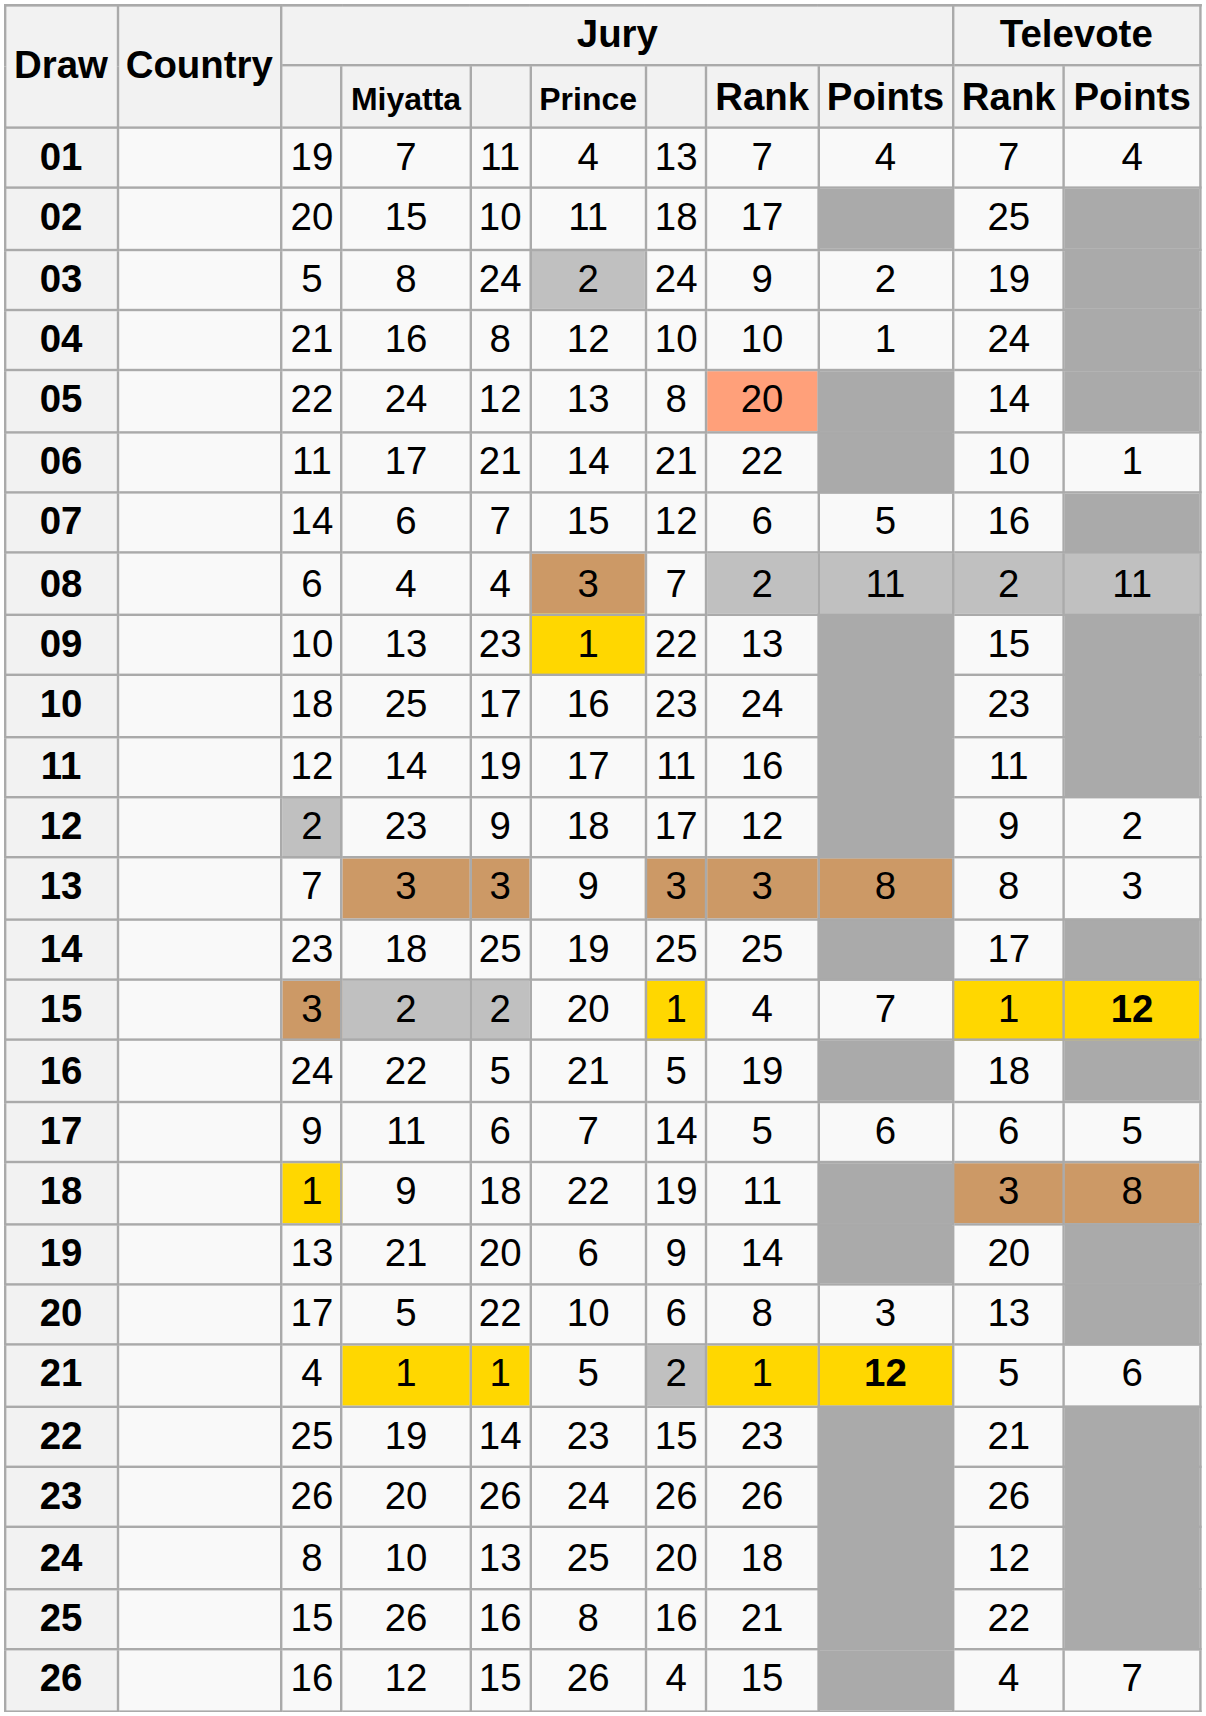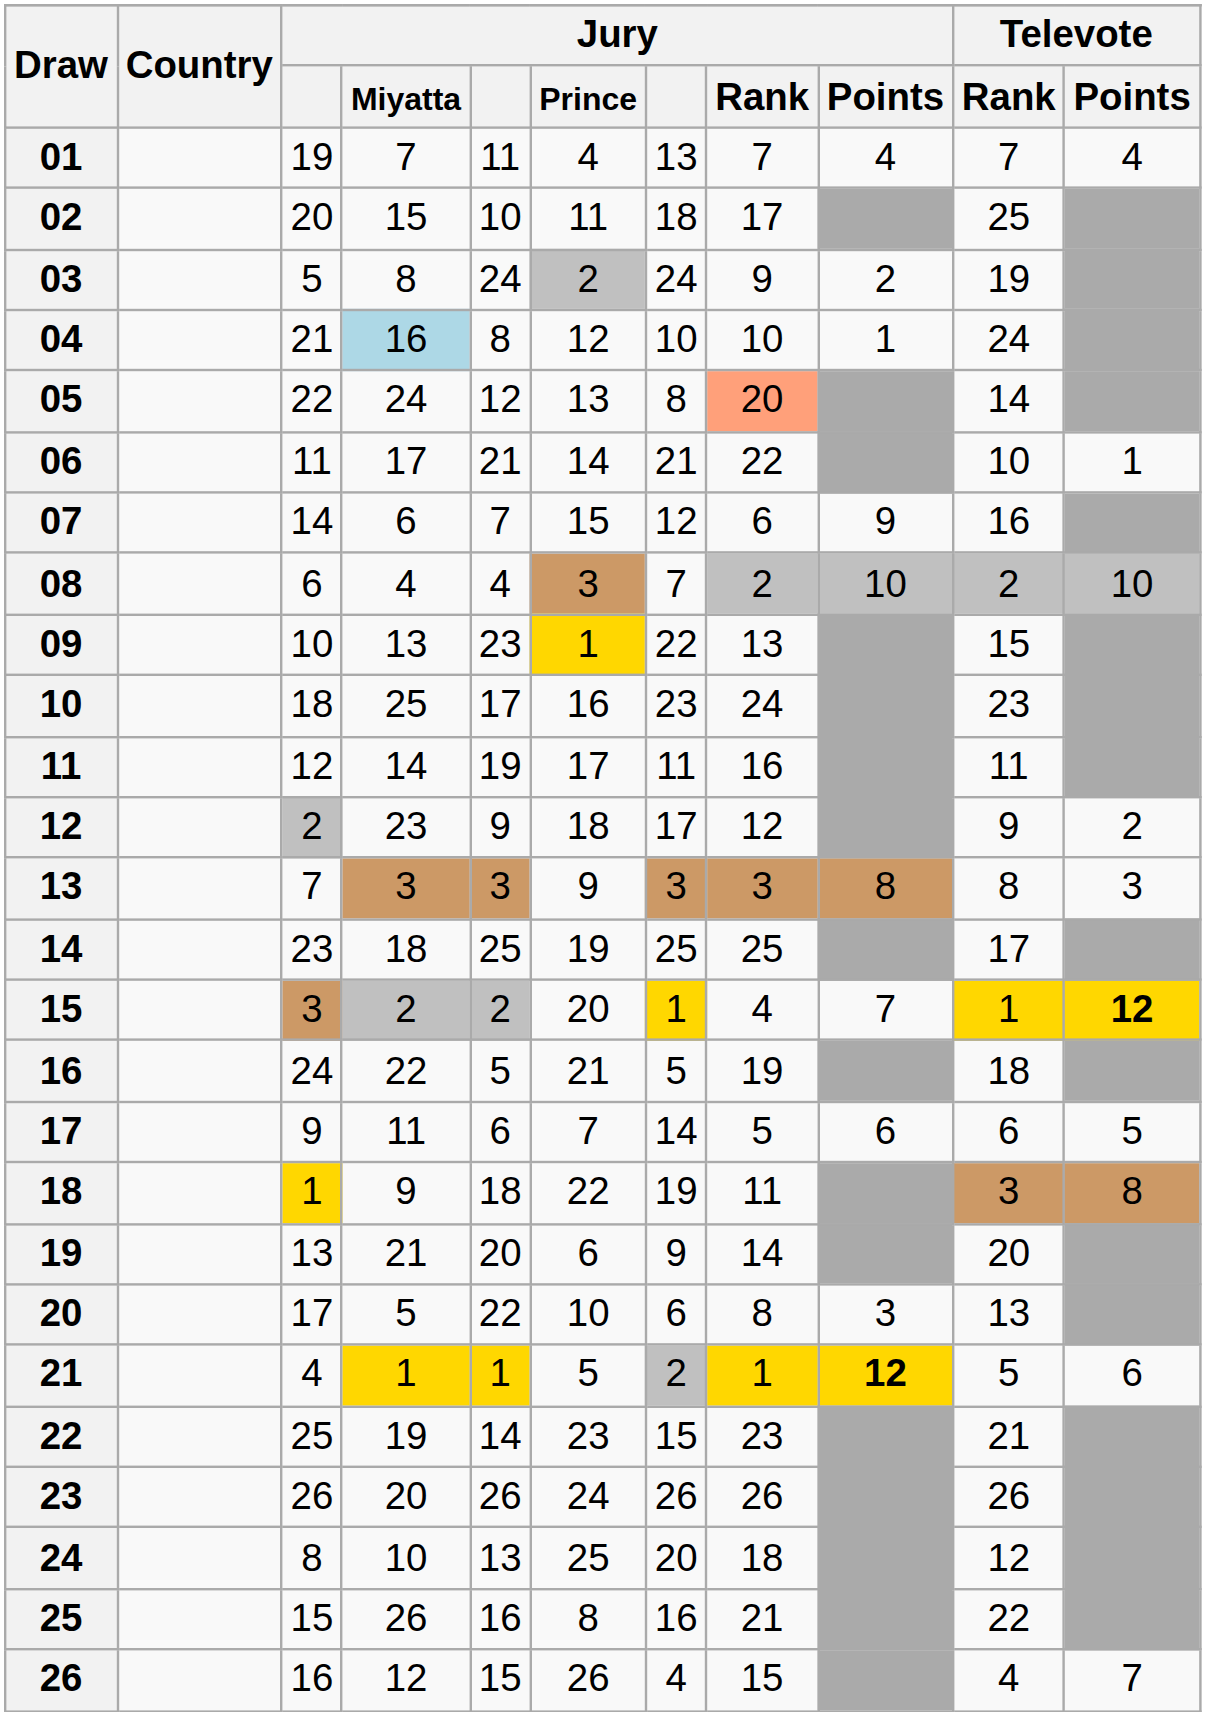 <table class="sortable wikitable collapsible plainrowheaders" style="text-align:center;">
 <tr>
 </tr>
 <tr>
 <th scope="col" rowspan="2">Draw</th>
 <th scope="col" rowspan="2">Country</th>
 <th scope="col" colspan="7">Jury</th>
 <th scope="col" colspan="2">Televote</th>
 </tr>
 <tr>
 <th scope="col"><small></small></th>
 <th scope="col"><small>Miyatta</small></th>
 <th scope="col"><small></small></th>
 <th scope="col"><small>Prince</small></th>
 <th scope="col"><small></small></th>
 <th scope="col">Rank</th>
 <th scope="col">Points</th>
 <th scope="col">Rank</th>
 <th scope="col">Points</th>
 </tr>
 <tr>
 <th scope="row" style="text-align:center;">01</th>
 <td style="text-align:left;"></td>
 <td>19</td>
 <td>7</td>
 <td>11</td>
 <td>4</td>
 <td>13</td>
 <td>7</td>
 <td>4</td>
 <td>7</td>
 <td>4</td>
 </tr>
 <tr>
 <th scope="row" style="text-align:center;">02</th>
 <td style="text-align:left;"></td>
 <td>20</td>
 <td>15</td>
 <td>10</td>
 <td>11</td>
 <td>18</td>
 <td>17</td>
 <td style="background:#AAAAAA;"></td>
 <td>25</td>
 <td style="background:#AAAAAA;"></td>
 </tr>
 <tr>
 <th scope="row" style="text-align:center;">03</th>
 <td style="text-align:left;"></td>
 <td>5</td>
 <td>8</td>
 <td>24</td>
 <td style="background:silver;">2</td>
 <td>24</td>
 <td>9</td>
 <td>2</td>
 <td>19</td>
 <td style="background:#AAAAAA;"></td>
 </tr>
 <tr>
 <th scope="row" style="text-align:center;">04</th>
 <td style="text-align:left;"></td>
 <td>21</td>
-<td>16</td>
+<td style="background: lightblue;">16</td>
 <td>8</td>
 <td>12</td>
 <td>10</td>
 <td>10</td>
 <td>1</td>
 <td>24</td>
 <td style="background:#AAAAAA;"></td>
 </tr>
 <tr>
 <th scope="row" style="text-align:center;">05</th>
 <td style="text-align:left;"></td>
 <td>22</td>
 <td>24</td>
 <td>12</td>
 <td>13</td>
 <td>8</td>
 <td style="background: lightsalmon;">20</td>
 <td style="background:#AAAAAA;"></td>
 <td>14</td>
 <td style="background:#AAAAAA;"></td>
 </tr>
 <tr>
 <th scope="row" style="text-align:center;">06</th>
 <td style="text-align:left;"></td>
 <td>11</td>
 <td>17</td>
 <td>21</td>
 <td>14</td>
 <td>21</td>
 <td>22</td>
 <td style="background:#AAAAAA;"></td>
 <td>10</td>
 <td>1</td>
 </tr>
 <tr>
 <th scope="row" style="text-align:center;">07</th>
 <td style="text-align:left;"></td>
 <td>14</td>
 <td>6</td>
 <td>7</td>
 <td>15</td>
 <td>12</td>
 <td>6</td>
-<td>5</td>
+<td>9</td>
 <td>16</td>
 <td style="background:#AAAAAA;"></td>
 </tr>
 <tr>
 <th scope="row" style="text-align:center;">08</th>
 <td style="text-align:left;"></td>
 <td>6</td>
 <td>4</td>
 <td>4</td>
 <td style="background:#CC9966;">3</td>
 <td>7</td>
 <td style="background:silver;">2</td>
-<td style="background:silver;">11</td>
+<td style="background:silver;">10</td>
 <td style="background:silver;">2</td>
-<td style="background:silver;">11</td>
+<td style="background:silver;">10</td>
 </tr>
 <tr>
 <th scope="row" style="text-align:center;">09</th>
 <td style="text-align:left;"></td>
 <td>10</td>
 <td>13</td>
 <td>23</td>
 <td style="background:gold;">1</td>
 <td>22</td>
 <td>13</td>
 <td style="background:#AAAAAA;"></td>
 <td>15</td>
 <td style="background:#AAAAAA;"></td>
 </tr>
 <tr>
 <th scope="row" style="text-align:center;">10</th>
 <td style="text-align:left;"></td>
 <td>18</td>
 <td>25</td>
 <td>17</td>
 <td>16</td>
 <td>23</td>
 <td>24</td>
 <td style="background:#AAAAAA;"></td>
 <td>23</td>
 <td style="background:#AAAAAA;"></td>
 </tr>
 <tr>
 <th scope="row" style="text-align:center;">11</th>
 <td style="text-align:left;"></td>
 <td>12</td>
 <td>14</td>
 <td>19</td>
 <td>17</td>
 <td>11</td>
 <td>16</td>
 <td style="background:#AAAAAA;"></td>
 <td>11</td>
 <td style="background:#AAAAAA;"></td>
 </tr>
 <tr>
 <th scope="row" style="text-align:center;">12</th>
 <td style="text-align:left;"></td>
 <td style="background:silver;">2</td>
 <td>23</td>
 <td>9</td>
 <td>18</td>
 <td>17</td>
 <td>12</td>
 <td style="background:#AAAAAA;"></td>
 <td>9</td>
 <td>2</td>
 </tr>
 <tr>
 <th scope="row" style="text-align:center;">13</th>
 <td style="text-align:left;"></td>
 <td>7</td>
 <td style="background:#CC9966;">3</td>
 <td style="background:#CC9966;">3</td>
 <td>9</td>
 <td style="background:#CC9966;">3</td>
 <td style="background:#CC9966;">3</td>
 <td style="background:#CC9966;">8</td>
 <td>8</td>
 <td>3</td>
 </tr>
 <tr>
 <th scope="row" style="text-align:center;">14</th>
 <td style="text-align:left;"></td>
 <td>23</td>
 <td>18</td>
 <td>25</td>
 <td>19</td>
 <td>25</td>
 <td>25</td>
 <td style="background:#AAAAAA;"></td>
 <td>17</td>
 <td style="background:#AAAAAA;"></td>
 </tr>
 <tr>
 <th scope="row" style="text-align:center;">15</th>
 <td style="text-align:left;"></td>
 <td style="background:#CC9966;">3</td>
 <td style="background:silver;">2</td>
 <td style="background:silver;">2</td>
 <td>20</td>
 <td style="background:gold;">1</td>
 <td>4</td>
 <td>7</td>
 <td style="background:gold;">1</td>
 <td style="background:gold;"><strong>12</strong></td>
 </tr>
 <tr>
 <th scope="row" style="text-align:center;">16</th>
 <td style="text-align:left;"></td>
 <td>24</td>
 <td>22</td>
 <td>5</td>
 <td>21</td>
 <td>5</td>
 <td>19</td>
 <td style="background:#AAAAAA;"></td>
 <td>18</td>
 <td style="background:#AAAAAA;"></td>
 </tr>
 <tr>
 <th scope="row" style="text-align:center;">17</th>
 <td style="text-align:left;"></td>
 <td>9</td>
 <td>11</td>
 <td>6</td>
 <td>7</td>
 <td>14</td>
 <td>5</td>
 <td>6</td>
 <td>6</td>
 <td>5</td>
 </tr>
 <tr>
 <th scope="row" style="text-align:center;">18</th>
 <td style="text-align:left;"></td>
 <td style="background:gold;">1</td>
 <td>9</td>
 <td>18</td>
 <td>22</td>
 <td>19</td>
 <td>11</td>
 <td style="background:#AAAAAA;"></td>
 <td style="background:#CC9966;">3</td>
 <td style="background:#CC9966;">8</td>
 </tr>
 <tr>
 <th scope="row" style="text-align:center;">19</th>
 <td style="text-align:left;"></td>
 <td>13</td>
 <td>21</td>
 <td>20</td>
 <td>6</td>
 <td>9</td>
 <td>14</td>
 <td style="background:#AAAAAA;"></td>
 <td>20</td>
 <td style="background:#AAAAAA;"></td>
 </tr>
 <tr>
 <th scope="row" style="text-align:center;">20</th>
 <td style="text-align:left;"></td>
 <td>17</td>
 <td>5</td>
 <td>22</td>
 <td>10</td>
 <td>6</td>
 <td>8</td>
 <td>3</td>
 <td>13</td>
 <td style="background:#AAAAAA;"></td>
 </tr>
 <tr>
 <th scope="row" style="text-align:center;">21</th>
 <td style="text-align:left;"></td>
 <td>4</td>
 <td style="background:gold;">1</td>
 <td style="background:gold;">1</td>
 <td>5</td>
 <td style="background:silver;">2</td>
 <td style="background:gold;">1</td>
 <td style="background:gold;"><strong>12</strong></td>
 <td>5</td>
 <td>6</td>
 </tr>
 <tr>
 <th scope="row" style="text-align:center;">22</th>
 <td style="text-align:left;"></td>
 <td>25</td>
 <td>19</td>
 <td>14</td>
 <td>23</td>
 <td>15</td>
 <td>23</td>
 <td style="background:#AAAAAA;"></td>
 <td>21</td>
 <td style="background:#AAAAAA;"></td>
 </tr>
 <tr>
 <th scope="row" style="text-align:center;">23</th>
 <td style="text-align:left;"></td>
 <td>26</td>
 <td>20</td>
 <td>26</td>
 <td>24</td>
 <td>26</td>
 <td>26</td>
 <td style="background:#AAAAAA;"></td>
 <td>26</td>
 <td style="background:#AAAAAA;"></td>
 </tr>
 <tr>
 <th scope="row" style="text-align:center;">24</th>
 <td style="text-align:left;"></td>
 <td>8</td>
 <td>10</td>
 <td>13</td>
 <td>25</td>
 <td>20</td>
 <td>18</td>
 <td style="background:#AAAAAA;"></td>
 <td>12</td>
 <td style="background:#AAAAAA;"></td>
 </tr>
 <tr>
 <th scope="row" style="text-align:center;">25</th>
 <td style="text-align:left;"></td>
 <td>15</td>
 <td>26</td>
 <td>16</td>
 <td>8</td>
 <td>16</td>
 <td>21</td>
 <td style="background:#AAAAAA;"></td>
 <td>22</td>
 <td style="background:#AAAAAA;"></td>
 </tr>
 <tr>
 <th scope="row" style="text-align:center;">26</th>
 <td style="text-align:left;"></td>
 <td>16</td>
 <td>12</td>
 <td>15</td>
 <td>26</td>
 <td>4</td>
 <td>15</td>
 <td style="background:#AAAAAA;"></td>
 <td>4</td>
 <td>7</td>
 </tr>
 </table>
